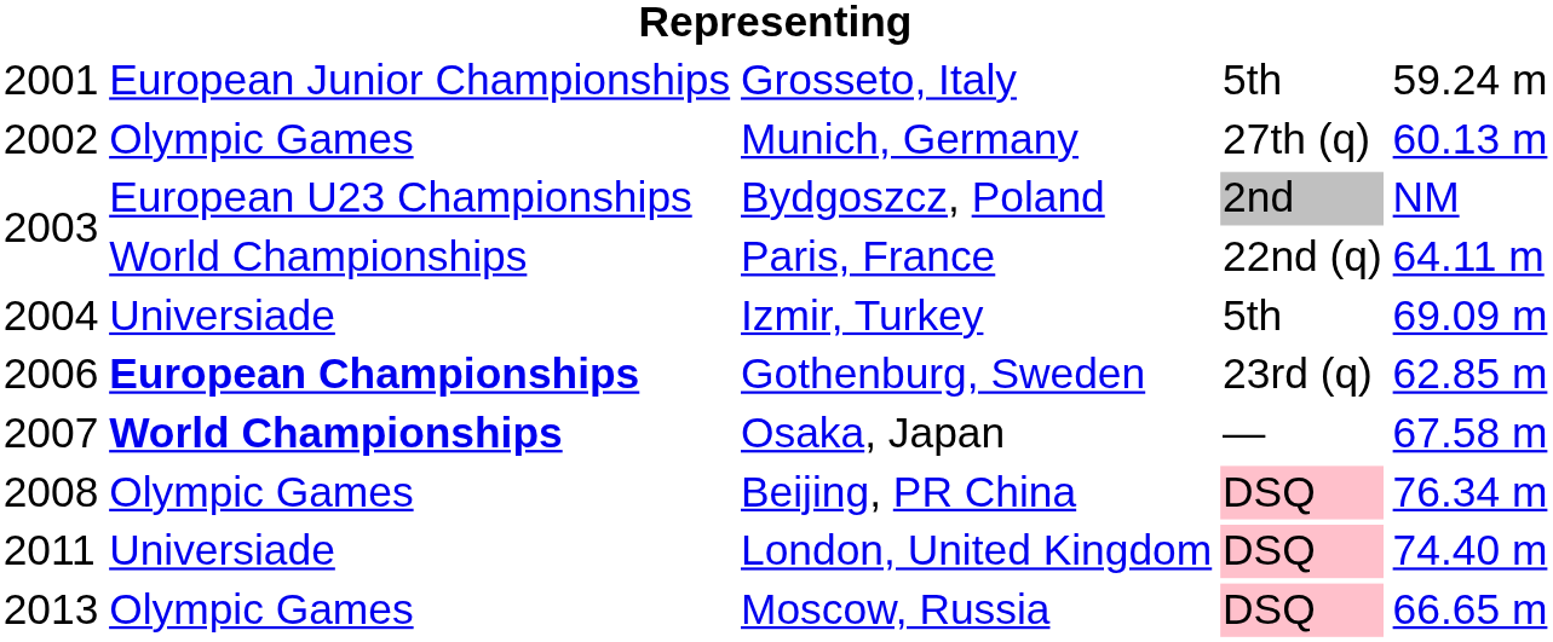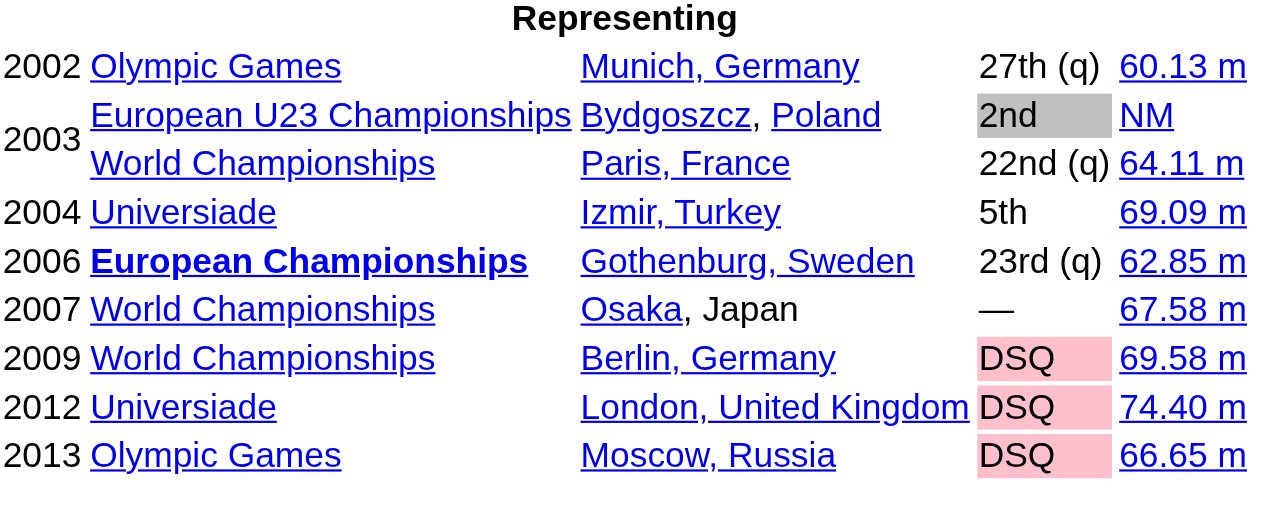 <table>
 <tr>
 <th colspan="5">Representing </th>
-</tr>
-<tr>
-<td>2001</td>
-<td><a href='#'>European Junior Championships</a></td>
-<td><a href='#'>Grosseto, Italy</a></td>
-<td>5th</td>
-<td>59.24 m</td>
 </tr>
 <tr>
 <td>2002</td>
 <td><a href='#'>Olympic Games</a></td>
 <td><a href='#'>Munich, Germany</a></td>
 <td>27th (q)</td>
 <td><a href='#'>60.13 m</a></td>
 </tr>
 <tr>
 <td rowspan=2>2003</td>
 <td><a href='#'>European U23 Championships</a></td>
 <td><a href='#'>Bydgoszcz</a>, <a href='#'>Poland</a></td>
 <td bgcolor="silver">2nd</td>
 <td><a href='#'>NM</a></td>
 </tr>
 <tr>
 <td><a href='#'>World Championships</a></td>
 <td><a href='#'>Paris, France</a></td>
 <td>22nd (q)</td>
 <td><a href='#'>64.11 m</a></td>
 </tr>
 <tr>
 <td>2004</td>
 <td><a href='#'>Universiade</a></td>
 <td><a href='#'>Izmir, Turkey</a></td>
 <td>5th</td>
 <td><a href='#'>69.09 m</a></td>
 </tr>
 <tr>
 <td>2006</td>
 <td><strong><a href='#'>European Championships</a></strong></td>
 <td><a href='#'>Gothenburg, Sweden</a></td>
 <td>23rd (q)</td>
 <td><a href='#'>62.85 m</a></td>
 </tr>
 <tr>
 <td>2007</td>
-<td><strong><a href='#'>World Championships</a></strong></td>
+<td><a href='#'>World Championships</a></td>
 <td><a href='#'>Osaka</a>, Japan</td>
 <td>—</td>
 <td><a href='#'>67.58 m</a></td>
 </tr>
 <tr>
-<td>2008</td>
-<td><a href='#'>Olympic Games</a></td>
-<td><a href='#'>Beijing</a>, <a href='#'>PR China</a></td>
+<td>2009</td>
+<td><a href='#'>World Championships</a></td>
+<td><a href='#'>Berlin, Germany</a></td>
 <td bgcolor="pink">DSQ</td>
-<td><a href='#'>76.34 m</a></td>
+<td><a href='#'>69.58 m</a></td>
 </tr>
 <tr>
-<td>2011</td>
+<td>2012</td>
 <td><a href='#'>Universiade</a></td>
 <td><a href='#'>London, United Kingdom</a></td>
 <td bgcolor="pink">DSQ</td>
 <td><a href='#'>74.40 m</a></td>
 </tr>
 <tr>
 <td>2013</td>
 <td><a href='#'>Olympic Games</a></td>
 <td><a href='#'>Moscow, Russia</a></td>
 <td bgcolor="pink">DSQ</td>
 <td><a href='#'>66.65 m</a></td>
 </tr>
 </table>
